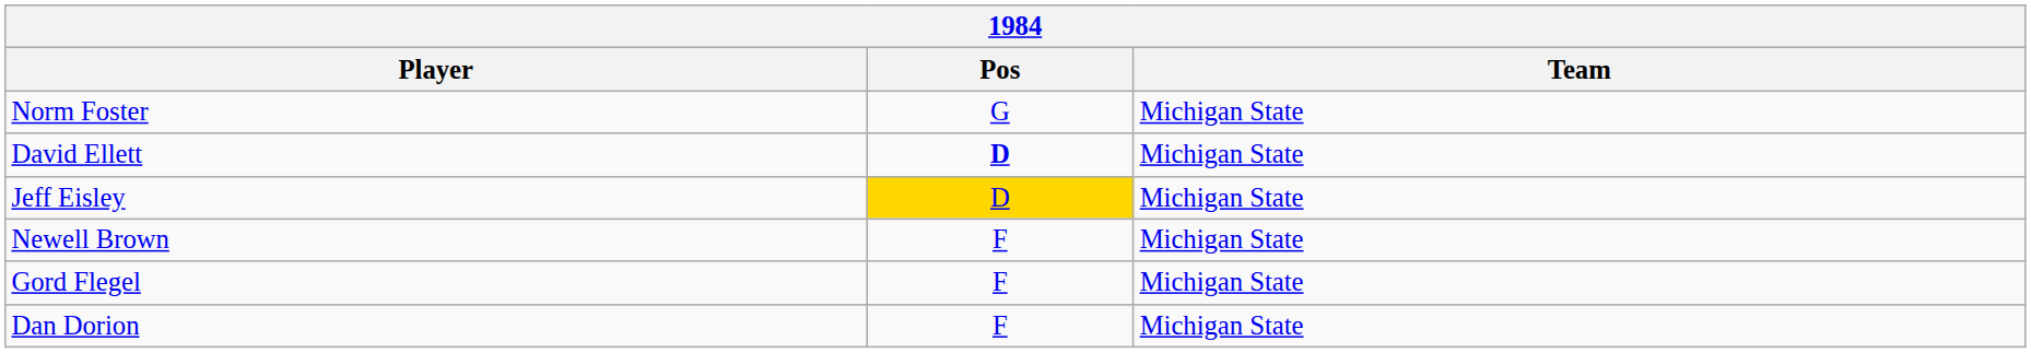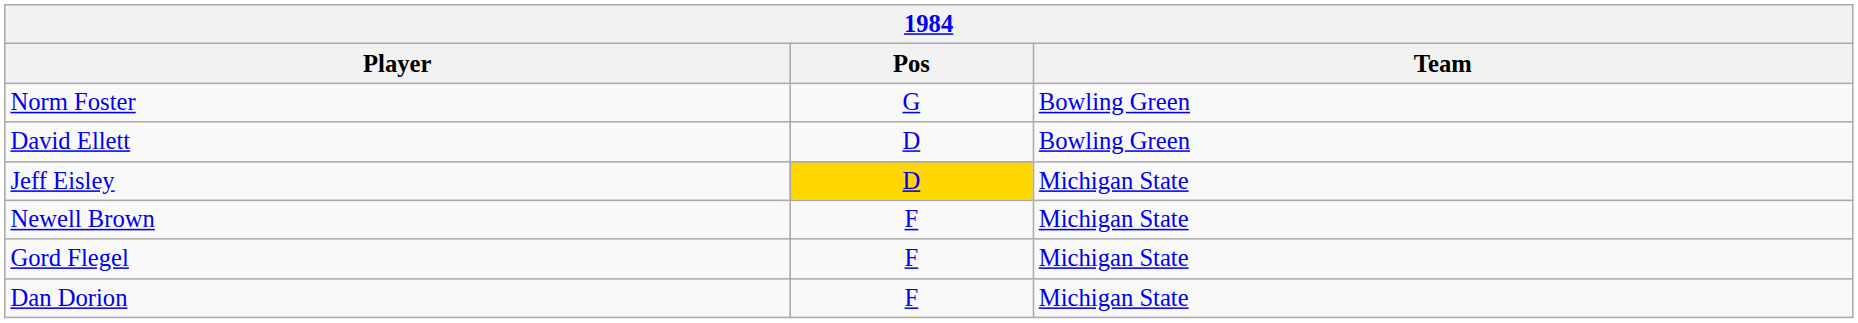 <table class="wikitable" width=95%>
 <tr>
 <th colspan=3><a href='#'>1984</a></th>
 </tr>
 <tr>
 <th>Player</th>
 <th>Pos</th>
 <th>Team</th>
 </tr>
 <tr>
 <td><a href='#'>Norm Foster</a></td>
 <td style="text-align:center;"><a href='#'>G</a></td>
-<td><a href='#'>Michigan State</a></td>
+<td><a href='#'>Bowling Green</a></td>
 </tr>
 <tr>
 <td><a href='#'>David Ellett</a></td>
-<td style="text-align:center;"><strong><a href='#'>D</a></strong></td>
-<td><a href='#'>Michigan State</a></td>
+<td style="text-align:center;"><a href='#'>D</a></td>
+<td><a href='#'>Bowling Green</a></td>
 </tr>
 <tr>
 <td><a href='#'>Jeff Eisley</a></td>
 <td style="background: gold; text-align:center;"><a href='#'>D</a></td>
 <td><a href='#'>Michigan State</a></td>
 </tr>
 <tr>
 <td><a href='#'>Newell Brown</a></td>
 <td style="text-align:center;"><a href='#'>F</a></td>
 <td><a href='#'>Michigan State</a></td>
 </tr>
 <tr>
 <td><a href='#'>Gord Flegel</a></td>
 <td style="text-align:center;"><a href='#'>F</a></td>
 <td><a href='#'>Michigan State</a></td>
 </tr>
 <tr>
 <td><a href='#'>Dan Dorion</a></td>
 <td style="text-align:center;"><a href='#'>F</a></td>
 <td><a href='#'>Michigan State</a></td>
 </tr>
 </table>
